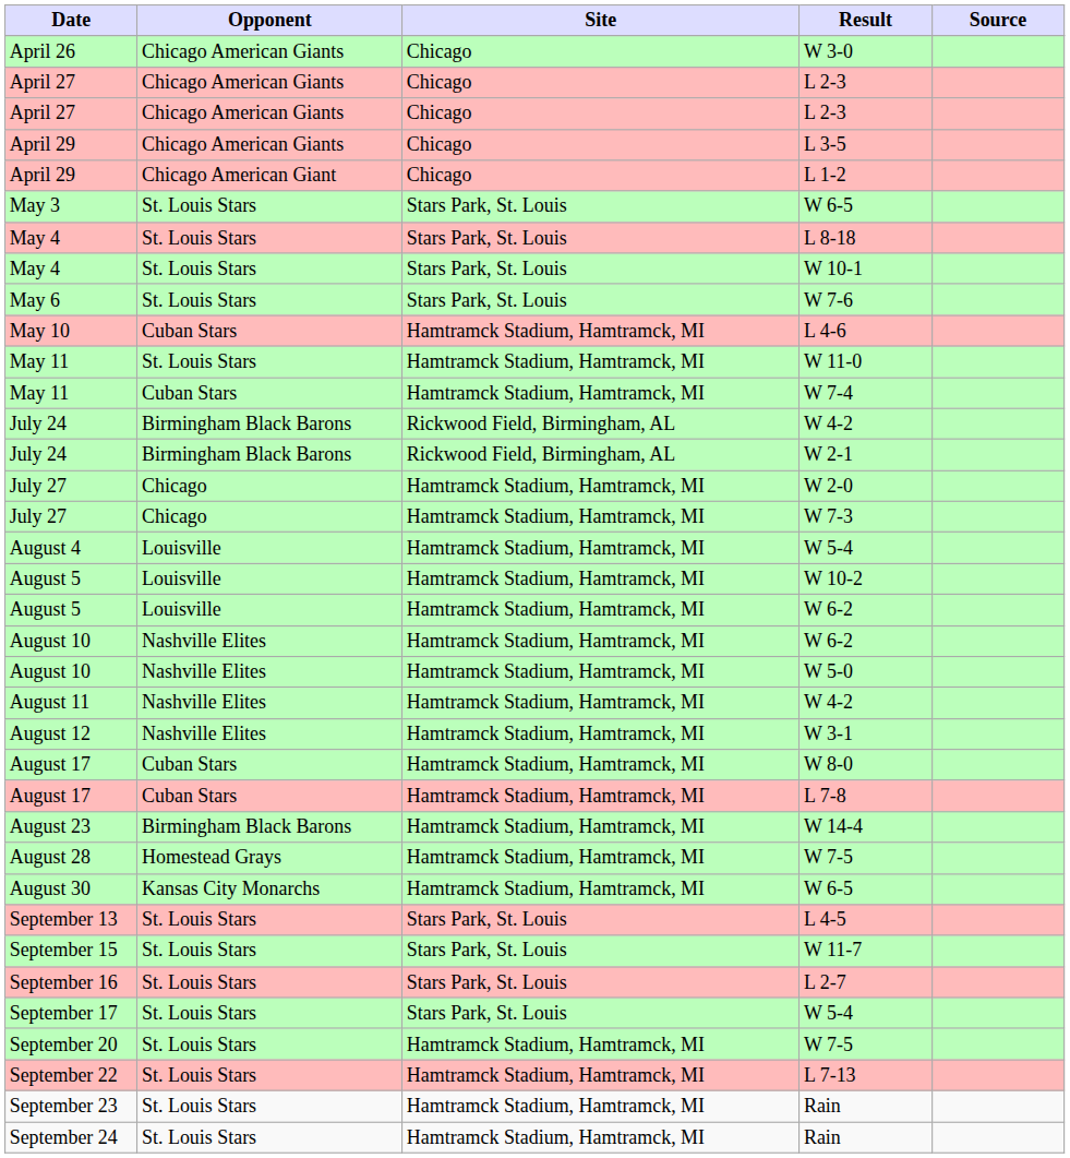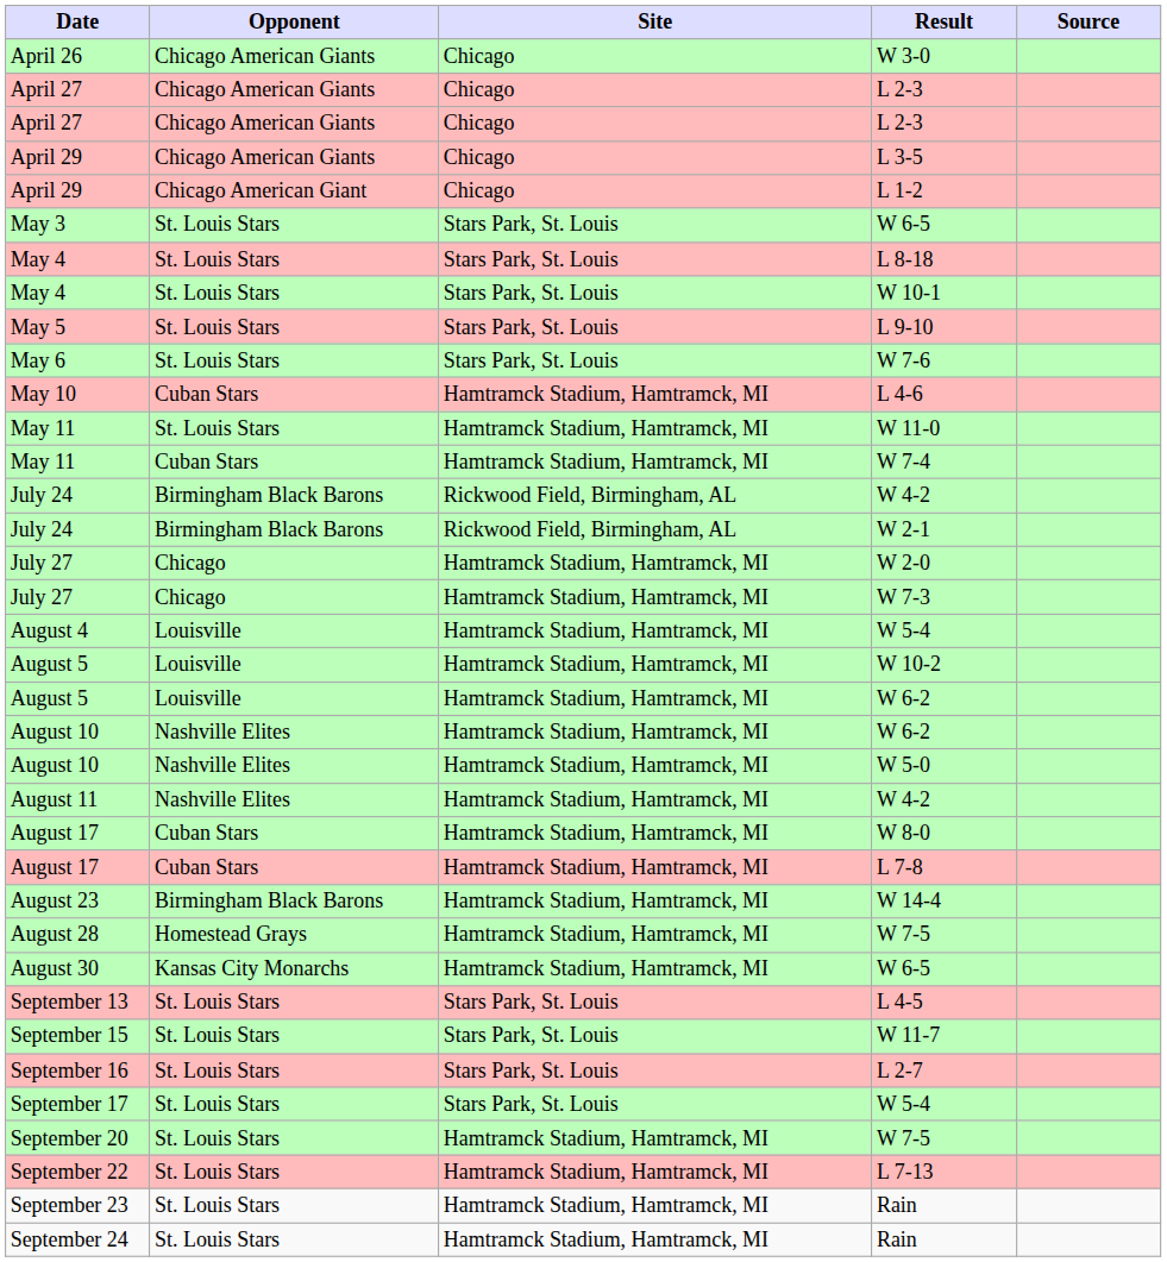 <table class="wikitable sortable">
 <tr>
 <th style="background:#ddf; width:10%;">Date</th>
 <th style="background:#ddf; width:20%;">Opponent</th>
 <th style="background:#ddf; width:30%;">Site</th>
 <th style="background:#ddf; width:10%;">Result</th>
 <th style="background:#ddf; width:10%;">Source</th>
 </tr>
 <tr style="text-align:center;">
 </tr>
 <tr bgcolor="bbffbb">
 <td>April 26</td>
 <td>Chicago American Giants</td>
 <td>Chicago</td>
 <td>W 3-0</td>
 <td></td>
 </tr>
 <tr bgcolor="ffbbbb">
 <td>April 27</td>
 <td>Chicago American Giants</td>
 <td>Chicago</td>
 <td>L 2-3</td>
 <td></td>
 </tr>
 <tr bgcolor="ffbbbb">
 <td>April 27</td>
 <td>Chicago American Giants</td>
 <td>Chicago</td>
 <td>L 2-3</td>
 <td></td>
 </tr>
 <tr bgcolor="ffbbbb">
 <td>April 29</td>
 <td>Chicago American Giants</td>
 <td>Chicago</td>
 <td>L 3-5</td>
 <td></td>
 </tr>
 <tr bgcolor="ffbbbb">
 <td>April 29</td>
 <td>Chicago American Giant</td>
 <td>Chicago</td>
 <td>L 1-2</td>
 <td></td>
 </tr>
 <tr bgcolor="bbffbb">
 <td>May 3</td>
 <td>St. Louis Stars</td>
 <td>Stars Park, St. Louis</td>
 <td>W 6-5</td>
 <td></td>
 </tr>
 <tr bgcolor="ffbbbb">
 <td>May 4</td>
 <td>St. Louis Stars</td>
 <td>Stars Park, St. Louis</td>
 <td>L 8-18</td>
 <td></td>
 </tr>
 <tr bgcolor="bbffbb">
 <td>May 4</td>
 <td>St. Louis Stars</td>
 <td>Stars Park, St. Louis</td>
 <td>W 10-1</td>
+<td></td>
+</tr>
+<tr bgcolor="ffbbbb">
+<td>May 5</td>
+<td>St. Louis Stars</td>
+<td>Stars Park, St. Louis</td>
+<td>L 9-10</td>
 <td></td>
 </tr>
 <tr bgcolor="bbffbb">
 <td>May 6</td>
 <td>St. Louis Stars</td>
 <td>Stars Park, St. Louis</td>
 <td>W 7-6</td>
 <td></td>
 </tr>
 <tr bgcolor="ffbbbb">
 <td>May 10</td>
 <td>Cuban Stars</td>
 <td>Hamtramck Stadium, Hamtramck, MI</td>
 <td>L 4-6</td>
 <td></td>
 </tr>
 <tr bgcolor="bbffbb">
 <td>May 11</td>
 <td>St. Louis Stars</td>
 <td>Hamtramck Stadium, Hamtramck, MI</td>
 <td>W 11-0</td>
 <td></td>
 </tr>
 <tr bgcolor="bbffbb">
 <td>May 11</td>
 <td>Cuban Stars</td>
 <td>Hamtramck Stadium, Hamtramck, MI</td>
 <td>W 7-4</td>
 <td></td>
 </tr>
 <tr bgcolor="bbffbb">
 <td>July 24</td>
 <td>Birmingham Black Barons</td>
 <td>Rickwood Field, Birmingham, AL</td>
 <td>W 4-2</td>
 <td></td>
 </tr>
 <tr bgcolor="bbffbb">
 <td>July 24</td>
 <td>Birmingham Black Barons</td>
 <td>Rickwood Field, Birmingham, AL</td>
 <td>W 2-1</td>
 <td></td>
 </tr>
 <tr bgcolor="bbffbb">
 <td>July 27</td>
 <td>Chicago</td>
 <td>Hamtramck Stadium, Hamtramck, MI</td>
 <td>W 2-0</td>
 <td></td>
 </tr>
 <tr bgcolor="bbffbb">
 <td>July 27</td>
 <td>Chicago</td>
 <td>Hamtramck Stadium, Hamtramck, MI</td>
 <td>W 7-3</td>
 <td></td>
 </tr>
 <tr bgcolor="bbffbb">
 <td>August 4</td>
 <td>Louisville</td>
 <td>Hamtramck Stadium, Hamtramck, MI</td>
 <td>W 5-4</td>
 <td></td>
 </tr>
 <tr bgcolor="bbffbb">
 <td>August 5</td>
 <td>Louisville</td>
 <td>Hamtramck Stadium, Hamtramck, MI</td>
 <td>W 10-2</td>
 <td></td>
 </tr>
 <tr bgcolor="bbffbb">
 <td>August 5</td>
 <td>Louisville</td>
 <td>Hamtramck Stadium, Hamtramck, MI</td>
 <td>W 6-2</td>
 <td></td>
 </tr>
 <tr bgcolor="bbffbb">
 <td>August 10</td>
 <td>Nashville Elites</td>
 <td>Hamtramck Stadium, Hamtramck, MI</td>
 <td>W 6-2</td>
 <td></td>
 </tr>
 <tr bgcolor="bbffbb">
 <td>August 10</td>
 <td>Nashville Elites</td>
 <td>Hamtramck Stadium, Hamtramck, MI</td>
 <td>W 5-0</td>
 <td></td>
 </tr>
 <tr bgcolor="bbffbb">
 <td>August 11</td>
 <td>Nashville Elites</td>
 <td>Hamtramck Stadium, Hamtramck, MI</td>
 <td>W 4-2</td>
 <td></td>
 </tr>
 <tr bgcolor="bbffbb">
-<td>August 12</td>
-<td>Nashville Elites</td>
-<td>Hamtramck Stadium, Hamtramck, MI</td>
-<td>W 3-1</td>
-<td></td>
-</tr>
-<tr bgcolor="bbffbb">
 <td>August 17</td>
 <td>Cuban Stars</td>
 <td>Hamtramck Stadium, Hamtramck, MI</td>
 <td>W 8-0</td>
 <td></td>
 </tr>
 <tr bgcolor="ffbbbb">
 <td>August 17</td>
 <td>Cuban Stars</td>
 <td>Hamtramck Stadium, Hamtramck, MI</td>
 <td>L 7-8</td>
 <td></td>
 </tr>
 <tr bgcolor="bbffbb">
 <td>August 23</td>
 <td>Birmingham Black Barons</td>
 <td>Hamtramck Stadium, Hamtramck, MI</td>
 <td>W 14-4</td>
 <td></td>
 </tr>
 <tr bgcolor="bbffbb">
 <td>August 28</td>
 <td>Homestead Grays</td>
 <td>Hamtramck Stadium, Hamtramck, MI</td>
 <td>W 7-5</td>
 <td></td>
 </tr>
 <tr bgcolor="bbffbb">
 <td>August 30</td>
 <td>Kansas City Monarchs</td>
 <td>Hamtramck Stadium, Hamtramck, MI</td>
 <td>W 6-5</td>
 <td></td>
 </tr>
 <tr bgcolor="ffbbbb">
 <td>September 13</td>
 <td>St. Louis Stars</td>
 <td>Stars Park, St. Louis</td>
 <td>L 4-5</td>
 <td></td>
 </tr>
 <tr bgcolor="bbffbb">
 <td>September 15</td>
 <td>St. Louis Stars</td>
 <td>Stars Park, St. Louis</td>
 <td>W 11-7</td>
 <td></td>
 </tr>
 <tr bgcolor="ffbbbb">
 <td>September 16</td>
 <td>St. Louis Stars</td>
 <td>Stars Park, St. Louis</td>
 <td>L 2-7</td>
 <td></td>
 </tr>
 <tr bgcolor="bbffbb">
 <td>September 17</td>
 <td>St. Louis Stars</td>
 <td>Stars Park, St. Louis</td>
 <td>W 5-4</td>
 <td></td>
 </tr>
 <tr bgcolor="bbffbb">
 <td>September 20</td>
 <td>St. Louis Stars</td>
 <td>Hamtramck Stadium, Hamtramck, MI</td>
 <td>W 7-5</td>
 <td></td>
 </tr>
 <tr bgcolor="ffbbbb">
 <td>September 22</td>
 <td>St. Louis Stars</td>
 <td>Hamtramck Stadium, Hamtramck, MI</td>
 <td>L 7-13</td>
 <td></td>
 </tr>
 <tr>
 <td>September 23</td>
 <td>St. Louis Stars</td>
 <td>Hamtramck Stadium, Hamtramck, MI</td>
 <td>Rain</td>
 <td></td>
 </tr>
 <tr>
 <td>September 24</td>
 <td>St. Louis Stars</td>
 <td>Hamtramck Stadium, Hamtramck, MI</td>
 <td>Rain</td>
 <td></td>
 </tr>
 </table>
